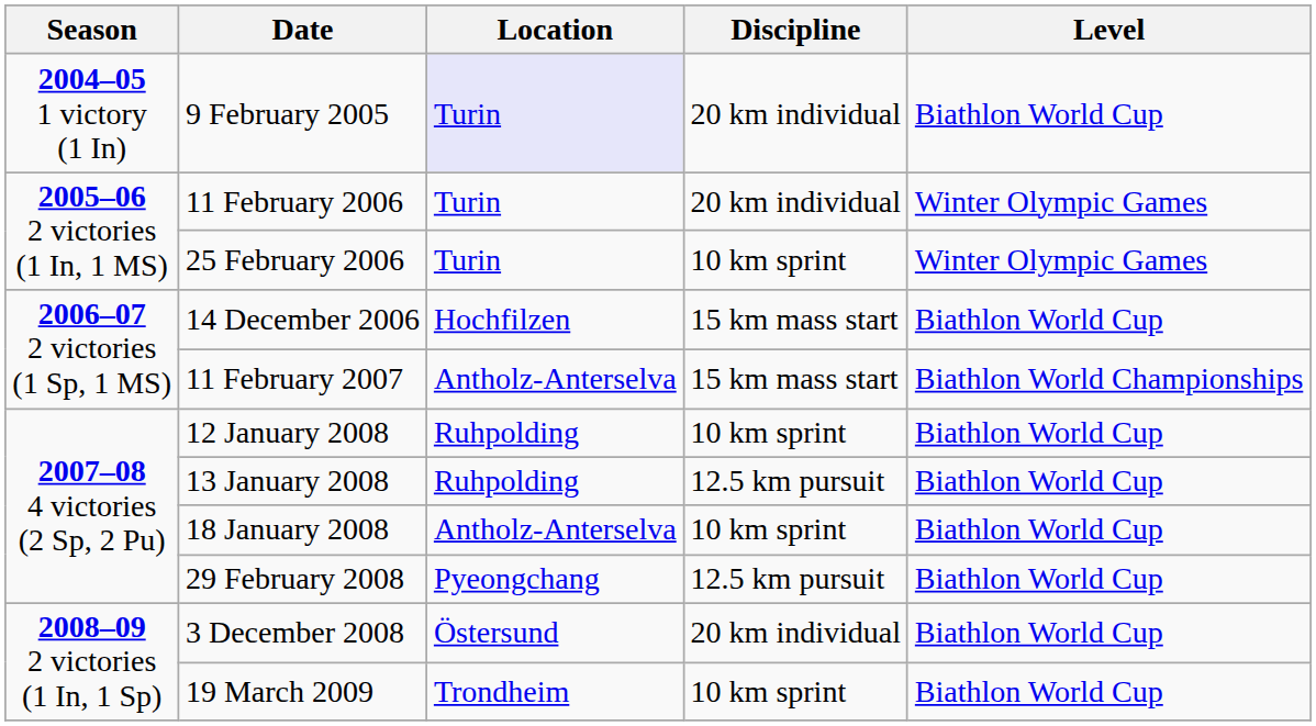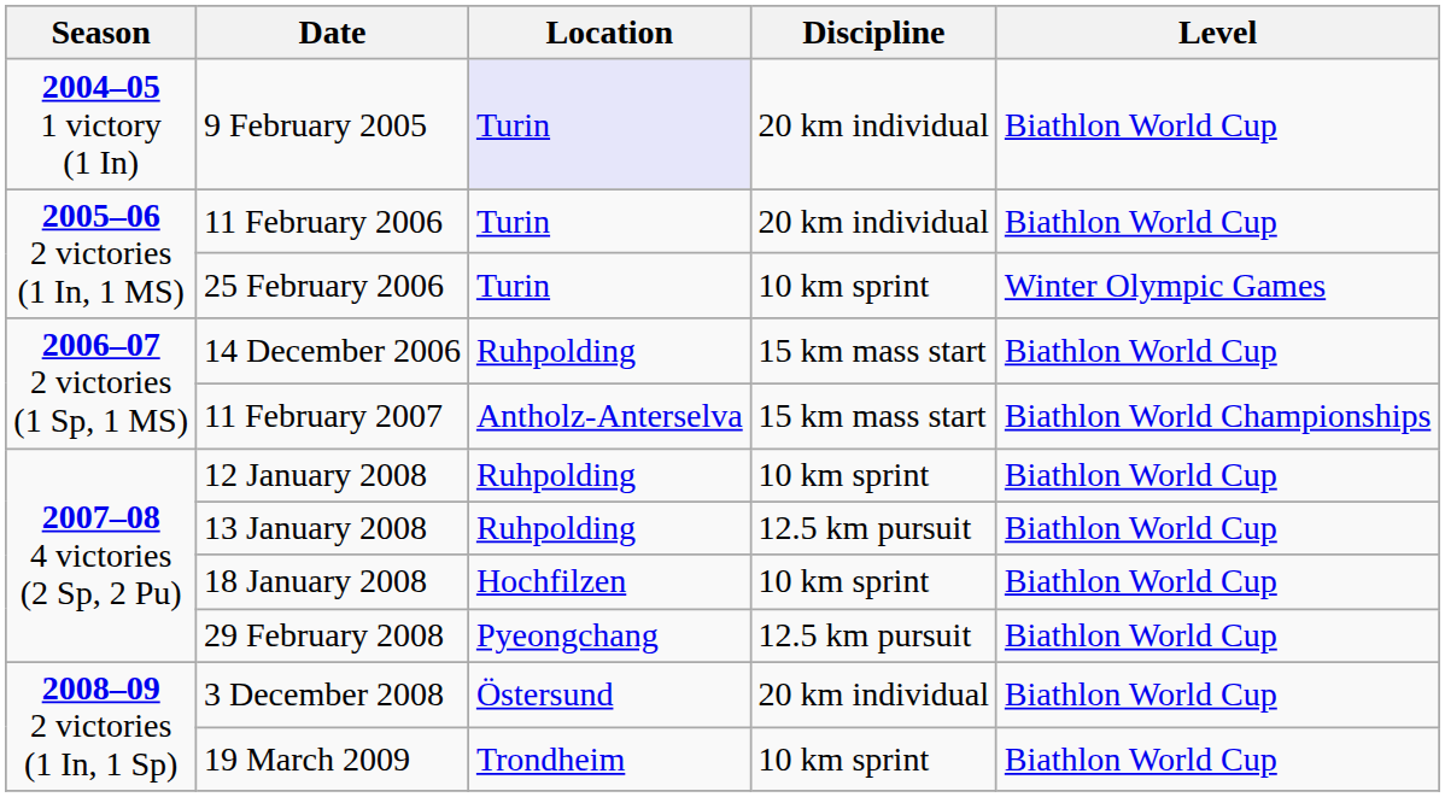 <table class="wikitable">
 <tr>
 <th>Season</th>
 <th>Date</th>
 <th>Location</th>
 <th>Discipline</th>
 <th>Level</th>
 </tr>
 <tr>
 <td rowspan="1" style="text-align:center;"><strong><a href='#'>2004–05</a></strong> <br> 1 victory <br> (1 In)</td>
 <td>9 February 2005</td>
 <td style="background: lavender;"> <a href='#'>Turin</a></td>
 <td>20 km individual</td>
 <td><a href='#'>Biathlon World Cup</a></td>
 </tr>
 <tr>
 <td rowspan="2" style="text-align:center;"><strong><a href='#'>2005–06</a></strong> <br> 2 victories <br> (1 In, 1 MS)</td>
 <td>11 February 2006</td>
 <td> <a href='#'>Turin</a></td>
 <td>20 km individual</td>
-<td><a href='#'>Winter Olympic Games</a></td>
+<td><a href='#'>Biathlon World Cup</a></td>
 </tr>
 <tr>
 <td>25 February 2006</td>
 <td> <a href='#'>Turin</a></td>
 <td>10 km sprint</td>
 <td><a href='#'>Winter Olympic Games</a></td>
 </tr>
 <tr>
 <td rowspan="2" style="text-align:center;"><strong><a href='#'>2006–07</a></strong> <br> 2 victories <br> (1 Sp, 1 MS)</td>
 <td>14 December 2006</td>
-<td> <a href='#'>Hochfilzen</a></td>
+<td> <a href='#'>Ruhpolding</a></td>
 <td>15 km mass start</td>
 <td><a href='#'>Biathlon World Cup</a></td>
 </tr>
 <tr>
 <td>11 February 2007</td>
 <td> <a href='#'>Antholz-Anterselva</a></td>
 <td>15 km mass start</td>
 <td><a href='#'>Biathlon World Championships</a></td>
 </tr>
 <tr>
 <td rowspan="4" style="text-align:center;"><strong><a href='#'>2007–08</a></strong> <br> 4 victories <br> (2 Sp, 2 Pu)</td>
 <td>12 January 2008</td>
 <td> <a href='#'>Ruhpolding</a></td>
 <td>10 km sprint</td>
 <td><a href='#'>Biathlon World Cup</a></td>
 </tr>
 <tr>
 <td>13 January 2008</td>
 <td> <a href='#'>Ruhpolding</a></td>
 <td>12.5 km pursuit</td>
 <td><a href='#'>Biathlon World Cup</a></td>
 </tr>
 <tr>
 <td>18 January 2008</td>
-<td> <a href='#'>Antholz-Anterselva</a></td>
+<td> <a href='#'>Hochfilzen</a></td>
 <td>10 km sprint</td>
 <td><a href='#'>Biathlon World Cup</a></td>
 </tr>
 <tr>
 <td>29 February 2008</td>
 <td> <a href='#'>Pyeongchang</a></td>
 <td>12.5 km pursuit</td>
 <td><a href='#'>Biathlon World Cup</a></td>
 </tr>
 <tr>
 <td rowspan="2" style="text-align:center;"><strong><a href='#'>2008–09</a></strong> <br> 2 victories <br> (1 In, 1 Sp)</td>
 <td>3 December 2008</td>
 <td> <a href='#'>Östersund</a></td>
 <td>20 km individual</td>
 <td><a href='#'>Biathlon World Cup</a></td>
 </tr>
 <tr>
 <td>19 March 2009</td>
 <td> <a href='#'>Trondheim</a></td>
 <td>10 km sprint</td>
 <td><a href='#'>Biathlon World Cup</a></td>
 </tr>
 </table>
